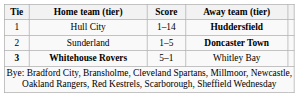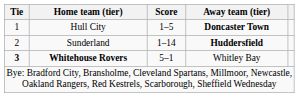 <table class="wikitable" style="text-align:center; font-size:85%">
 <tr>
 <th>Tie</th>
 <th>Home team (tier)</th>
 <th>Score</th>
 <th>Away team (tier)</th>
 <th></th>
 </tr>
 <tr>
 <td align="center">1</td>
 <td>Hull City</td>
-<td align="center">1–14</td>
-<td><strong>Huddersfield</strong></td>
+<td align="center">1–5</td>
+<td><strong>Doncaster Town</strong></td>
 <td></td>
 </tr>
 <tr>
 <td align="center">2</td>
 <td>Sunderland</td>
-<td align="center">1–5</td>
-<td><strong>Doncaster Town</strong></td>
+<td align="center">1–14</td>
+<td><strong>Huddersfield</strong></td>
 <td></td>
 </tr>
 <tr>
 <td align="center"><strong>3</strong></td>
 <td><strong>Whitehouse Rovers</strong></td>
 <td align="center">5–1</td>
 <td>Whitley Bay</td>
 <td></td>
 </tr>
 <tr>
 <td colspan="5" align="center">Bye: Bradford City, Bransholme, Cleveland Spartans, Millmoor, Newcastle,<br>Oakland Rangers, Red Kestrels, Scarborough, Sheffield Wednesday</td>
 </tr>
 </table>
